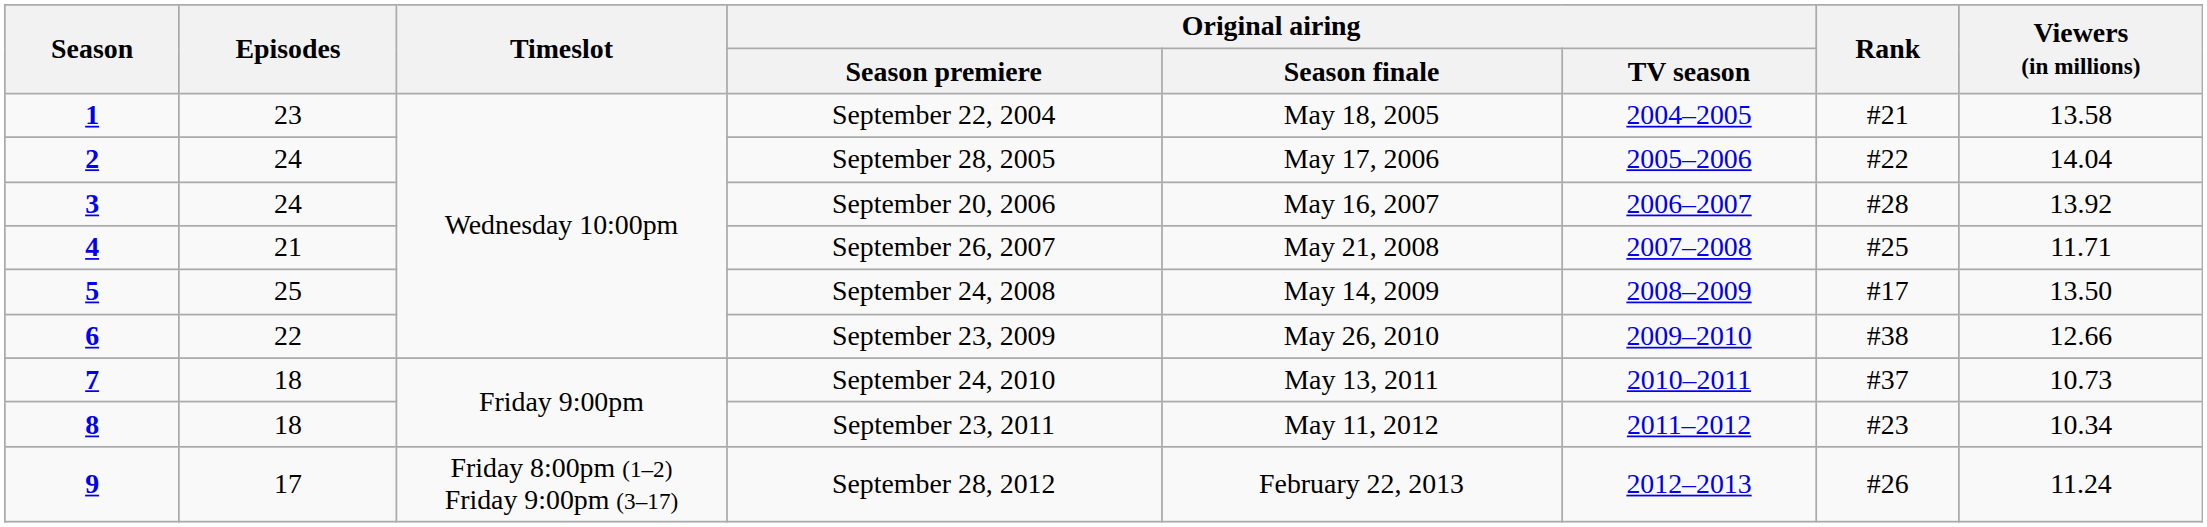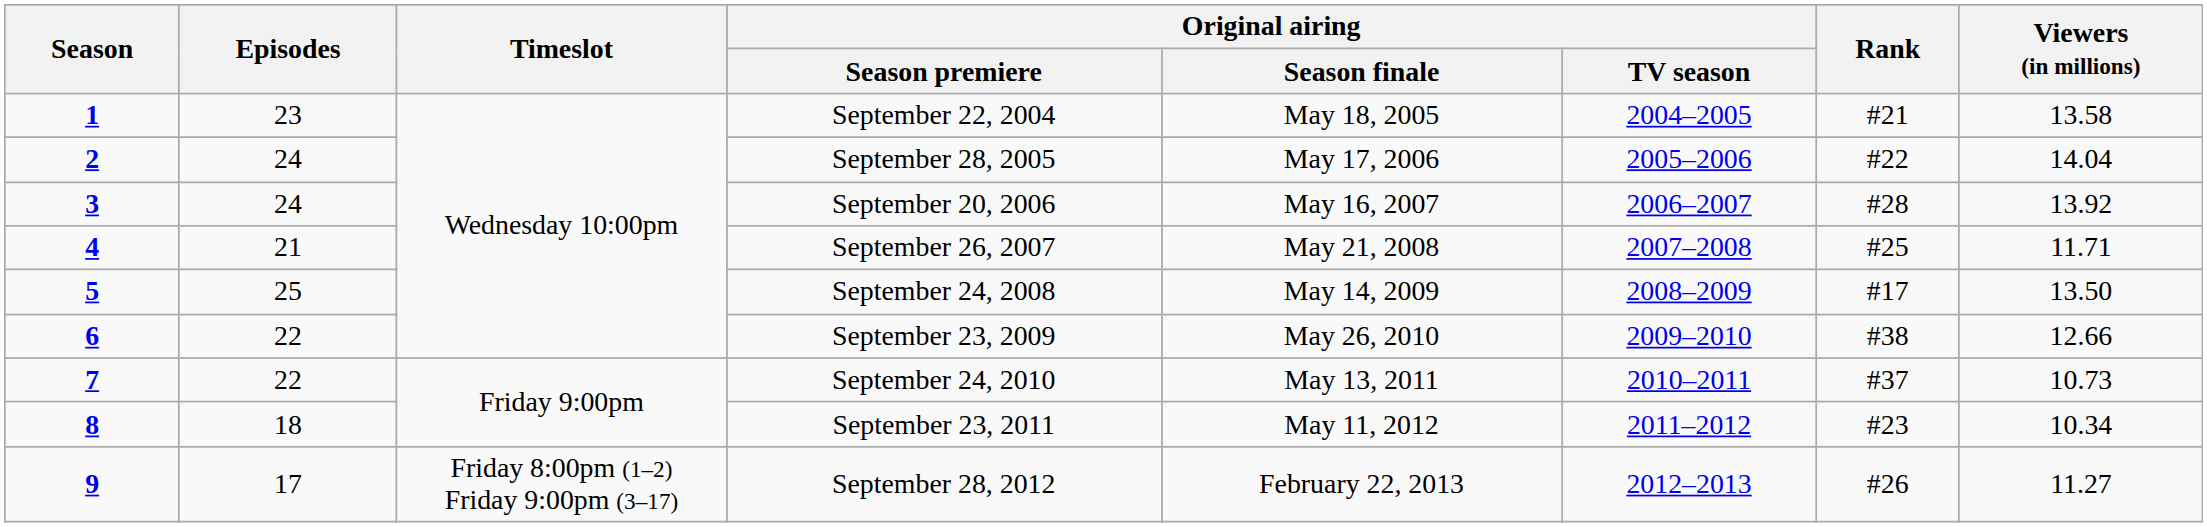 <table class="wikitable" style="text-align:center; width:100%;">
 <tr>
 <th rowspan="2">Season</th>
 <th rowspan="2">Episodes</th>
 <th rowspan="2" width="15%">Timeslot</th>
 <th colspan="3">Original airing</th>
 <th rowspan="2">Rank</th>
 <th rowspan="2">Viewers<br><small>(in millions)</small></th>
 </tr>
 <tr>
 <th>Season premiere</th>
 <th>Season finale</th>
 <th>TV season</th>
 </tr>
 <tr>
 <th style="background:#F9F9F9;text-align:center"><a href='#'>1</a></th>
 <td style="text-align:center">23</td>
 <td style="text-align:center;" rowspan="6">Wednesday 10:00pm</td>
 <td>September 22, 2004</td>
 <td>May 18, 2005</td>
 <td style="text-align:center"><a href='#'>2004–2005</a></td>
 <td style="text-align:center">#21</td>
 <td style="text-align:center">13.58</td>
 </tr>
 <tr style="background:#f9f9f9;">
 <th style="background:#F9F9F9;text-align:center"><a href='#'>2</a></th>
 <td style="text-align:center">24</td>
 <td>September 28, 2005</td>
 <td>May 17, 2006</td>
 <td style="text-align:center"><a href='#'>2005–2006</a></td>
 <td style="text-align:center">#22</td>
 <td style="text-align:center">14.04</td>
 </tr>
 <tr style="background:#f9f9f9;">
 <th style="background:#F9F9F9;text-align:center"><a href='#'>3</a></th>
 <td style="text-align:center">24</td>
 <td>September 20, 2006</td>
 <td>May 16, 2007</td>
 <td style="text-align:center"><a href='#'>2006–2007</a></td>
 <td style="text-align:center">#28</td>
 <td style="text-align:center">13.92</td>
 </tr>
 <tr style="background:#f9f9f9;">
 <th style="background:#F9F9F9;text-align:center"><a href='#'>4</a></th>
 <td style="text-align:center">21</td>
 <td>September 26, 2007</td>
 <td>May 21, 2008</td>
 <td style="text-align:center"><a href='#'>2007–2008</a></td>
 <td style="text-align:center">#25</td>
 <td style="text-align:center">11.71</td>
 </tr>
 <tr style="background:#f9f9f9;">
 <th style="background:#F9F9F9;text-align:center"><a href='#'>5</a></th>
 <td style="text-align:center">25</td>
 <td>September 24, 2008</td>
 <td>May 14, 2009</td>
 <td style="text-align:center"><a href='#'>2008–2009</a></td>
 <td style="text-align:center">#17</td>
 <td style="text-align:center">13.50</td>
 </tr>
 <tr style="background:#f9f9f9;">
 <th style="background:#F9F9F9;text-align:center"><a href='#'>6</a></th>
 <td style="text-align:center">22</td>
 <td>September 23, 2009</td>
 <td>May 26, 2010</td>
 <td style="text-align:center"><a href='#'>2009–2010</a></td>
 <td style="text-align:center">#38</td>
 <td style="text-align:center">12.66</td>
 </tr>
 <tr style="background:#f9f9f9;">
 <th style="background:#F9F9F9;text-align:center"><a href='#'>7</a></th>
-<td style="text-align:center">18</td>
+<td style="text-align:center">22</td>
 <td style="text-align:center;" rowspan="2">Friday 9:00pm</td>
 <td>September 24, 2010</td>
 <td>May 13, 2011</td>
 <td style="text-align:center"><a href='#'>2010–2011</a></td>
 <td style="text-align:center">#37</td>
 <td style="text-align:center">10.73</td>
 </tr>
 <tr style="background:#f9f9f9;">
 <th style="background:#F9F9F9;text-align:center"><a href='#'>8</a></th>
 <td style="text-align:center">18</td>
 <td>September 23, 2011</td>
 <td>May 11, 2012</td>
 <td style="text-align:center"><a href='#'>2011–2012</a></td>
 <td style="text-align:center">#23</td>
 <td style="text-align:center">10.34</td>
 </tr>
 <tr style="background:#f9f9f9;">
 <th style="background:#F9F9F9;text-align:center"><a href='#'>9</a></th>
 <td style="text-align:center">17</td>
 <td style="text-align:center">Friday 8:00pm <small>(1–2)</small><br>Friday 9:00pm <small>(3–17)</small></td>
 <td>September 28, 2012</td>
 <td>February 22, 2013</td>
 <td style="text-align:center"><a href='#'>2012–2013</a></td>
 <td style="text-align:center">#26</td>
-<td style="text-align:center">11.24</td>
+<td style="text-align:center">11.27</td>
 </tr>
 </table>
